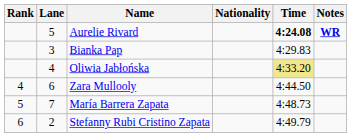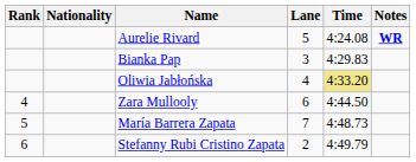 <table class="wikitable sortable" style="text-align:center">
 <tr>
 <th>Rank</th>
+<th>Nationality</th>
+<th>Name</th>
 <th>Lane</th>
-<th>Name</th>
-<th>Nationality</th>
 <th>Time</th>
 <th>Notes</th>
 </tr>
 <tr>
 <td></td>
+<td align=left></td>
+<td align=left><a href='#'>Aurelie Rivard</a></td>
 <td>5</td>
-<td align=left><a href='#'>Aurelie Rivard</a></td>
-<td align=left></td>
-<td><strong>4:24.08</strong></td>
+<td>4:24.08</td>
 <td><strong><a href='#'>WR</a></strong></td>
 </tr>
 <tr>
 <td></td>
+<td align=left></td>
+<td align=left><a href='#'>Bianka Pap</a></td>
 <td>3</td>
-<td align=left><a href='#'>Bianka Pap</a></td>
-<td align=left></td>
 <td>4:29.83</td>
 <td></td>
 </tr>
 <tr>
 <td></td>
+<td align=left></td>
+<td align=left><a href='#'>Oliwia Jabłońska</a></td>
 <td>4</td>
-<td align=left><a href='#'>Oliwia Jabłońska</a></td>
-<td align=left></td>
 <td style="background: khaki;">4:33.20</td>
 <td></td>
 </tr>
 <tr>
 <td>4</td>
+<td align=left></td>
+<td align=left><a href='#'>Zara Mullooly</a></td>
 <td>6</td>
-<td align=left><a href='#'>Zara Mullooly</a></td>
-<td align=left></td>
 <td>4:44.50</td>
 <td></td>
 </tr>
 <tr>
 <td>5</td>
+<td align=left></td>
+<td align=left><a href='#'>María Barrera Zapata</a></td>
 <td>7</td>
-<td align=left><a href='#'>María Barrera Zapata</a></td>
-<td align=left></td>
 <td>4:48.73</td>
 <td></td>
 </tr>
 <tr>
 <td>6</td>
+<td align=left></td>
+<td align=left><a href='#'>Stefanny Rubi Cristino Zapata</a></td>
 <td>2</td>
-<td align=left><a href='#'>Stefanny Rubi Cristino Zapata</a></td>
-<td align=left></td>
 <td>4:49.79</td>
 <td></td>
 </tr>
 </table>
